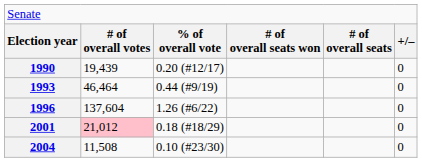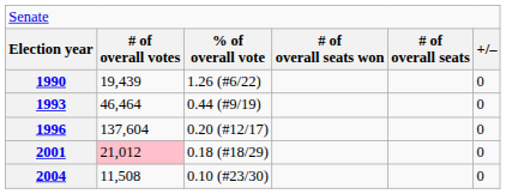 <table class=wikitable>
 <tr>
 <td colspan=7><a href='#'>Senate</a></td>
 </tr>
 <tr>
 <th>Election year</th>
 <th># of<br>overall votes</th>
 <th>% of<br>overall vote</th>
 <th># of<br>overall seats won</th>
 <th># of<br>overall seats</th>
 <th>+/–</th>
 </tr>
 <tr>
 <th><a href='#'>1990</a></th>
 <td>19,439</td>
-<td>0.20 (#12/17)</td>
+<td>1.26 (#6/22)</td>
 <td></td>
 <td></td>
 <td> 0</td>
 </tr>
 <tr>
 <th><a href='#'>1993</a></th>
 <td>46,464</td>
 <td>0.44 (#9/19)</td>
 <td></td>
 <td></td>
 <td> 0</td>
 </tr>
 <tr>
 <th><a href='#'>1996</a></th>
 <td>137,604</td>
-<td>1.26 (#6/22)</td>
+<td>0.20 (#12/17)</td>
 <td></td>
 <td></td>
 <td> 0</td>
 </tr>
 <tr>
 <th><a href='#'>2001</a></th>
 <td style="background: pink;">21,012</td>
 <td>0.18 (#18/29)</td>
 <td></td>
 <td></td>
 <td> 0</td>
 </tr>
 <tr>
 <th><a href='#'>2004</a></th>
 <td>11,508</td>
 <td>0.10 (#23/30)</td>
 <td></td>
 <td></td>
 <td> 0</td>
 </tr>
 </table>
